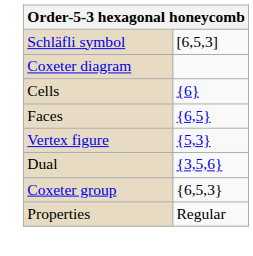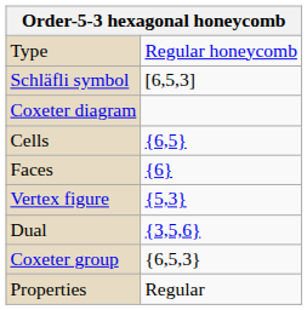 <table class="wikitable" align="right" style="margin-left:10px">
 <tr>
 <th bgcolor=#e7dcc3 colspan=2>Order-5-3 hexagonal honeycomb</th>
+</tr>
+<tr>
+<td bgcolor=#e7dcc3>Type</td>
+<td><a href='#'>Regular honeycomb</a></td>
 </tr>
 <tr>
 <td bgcolor=#e7dcc3><a href='#'>Schläfli symbol</a></td>
 <td>[6,5,3]</td>
 </tr>
 <tr>
 <td bgcolor=#e7dcc3><a href='#'>Coxeter diagram</a></td>
 <td></td>
 </tr>
 <tr>
 <td bgcolor=#e7dcc3>Cells</td>
-<td><a href='#'>{6}</a></td>
+<td><a href='#'>{6,5}</a> </td>
 </tr>
 <tr>
 <td bgcolor=#e7dcc3>Faces</td>
-<td><a href='#'>{6,5}</a> </td>
+<td><a href='#'>{6}</a></td>
 </tr>
 <tr>
 <td bgcolor=#e7dcc3><a href='#'>Vertex figure</a></td>
 <td><a href='#'>{5,3}</a></td>
 </tr>
 <tr>
 <td bgcolor=#e7dcc3>Dual</td>
 <td><a href='#'>{3,5,6}</a></td>
 </tr>
 <tr>
 <td bgcolor=#e7dcc3><a href='#'>Coxeter group</a></td>
 <td>{6,5,3}</td>
 </tr>
 <tr>
 <td bgcolor=#e7dcc3>Properties</td>
 <td>Regular</td>
 </tr>
 </table>
